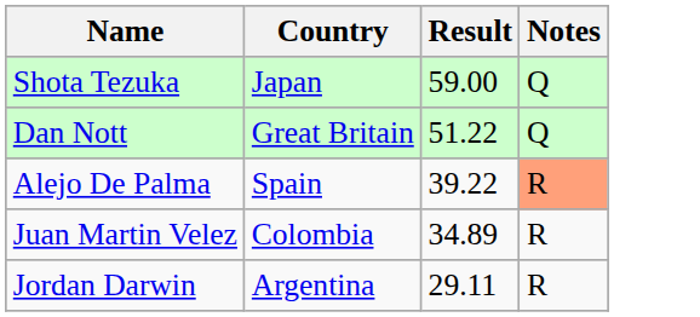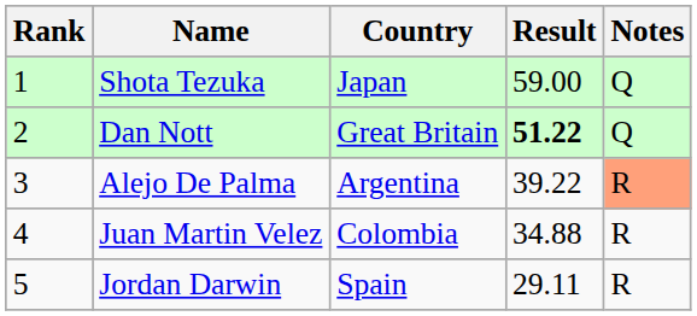 <table class="wikitable" style="font-size:95%" style="text-align:center; width:35em;">
 <tr>
+<th>Rank</th>
 <th>Name</th>
 <th>Country</th>
 <th>Result</th>
 <th>Notes</th>
 </tr>
 <tr bgcolor=ccffcc>
+<td>1</td>
 <td align=left><a href='#'>Shota Tezuka</a></td>
 <td align="left"> <a href='#'>Japan</a></td>
 <td>59.00</td>
 <td>Q</td>
 </tr>
 <tr bgcolor=ccffcc>
+<td>2</td>
 <td align=left><a href='#'>Dan Nott</a></td>
 <td align="left"> <a href='#'>Great Britain</a></td>
-<td>51.22</td>
+<td><strong>51.22</strong></td>
 <td>Q</td>
 </tr>
 <tr>
+<td>3</td>
 <td align=left><a href='#'>Alejo De Palma</a></td>
-<td align=left> <a href='#'>Spain</a></td>
+<td align="left"> <a href='#'>Argentina</a></td>
 <td>39.22</td>
 <td style="background: lightsalmon;">R</td>
 </tr>
 <tr>
+<td>4</td>
 <td align=left><a href='#'>Juan Martin Velez</a></td>
 <td align=left> <a href='#'>Colombia</a></td>
-<td>34.89</td>
+<td>34.88</td>
 <td>R</td>
 </tr>
 <tr>
+<td>5</td>
 <td align=left><a href='#'>Jordan Darwin</a></td>
-<td align="left"> <a href='#'>Argentina</a></td>
+<td align=left> <a href='#'>Spain</a></td>
 <td>29.11</td>
 <td>R</td>
 </tr>
 </table>
